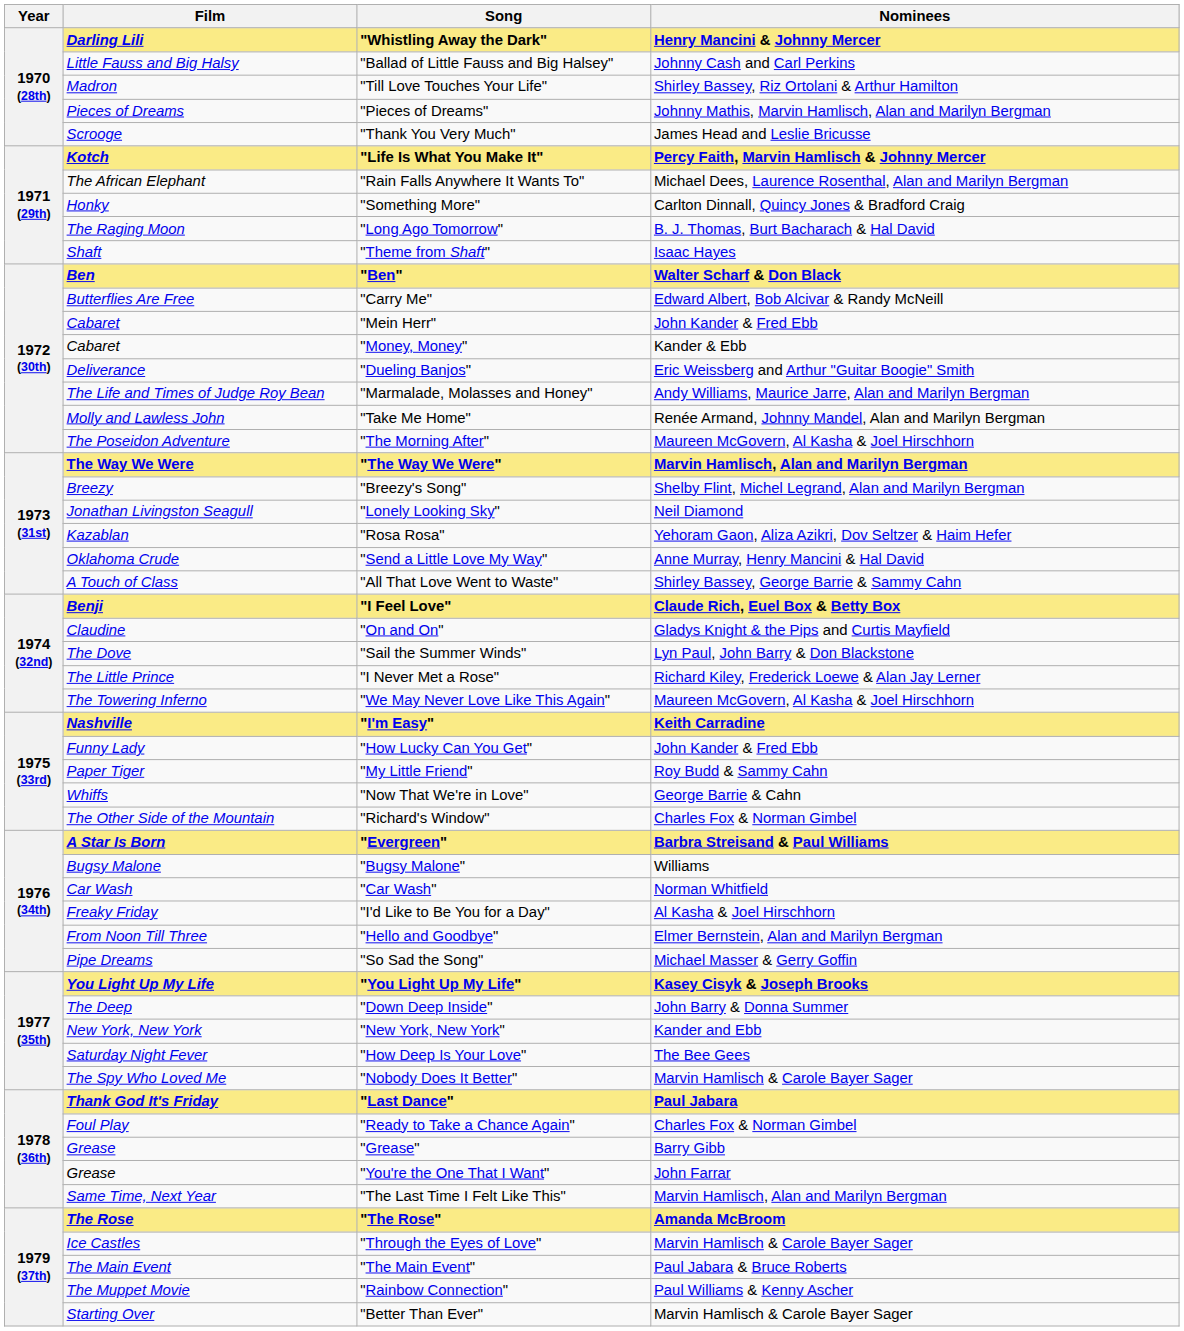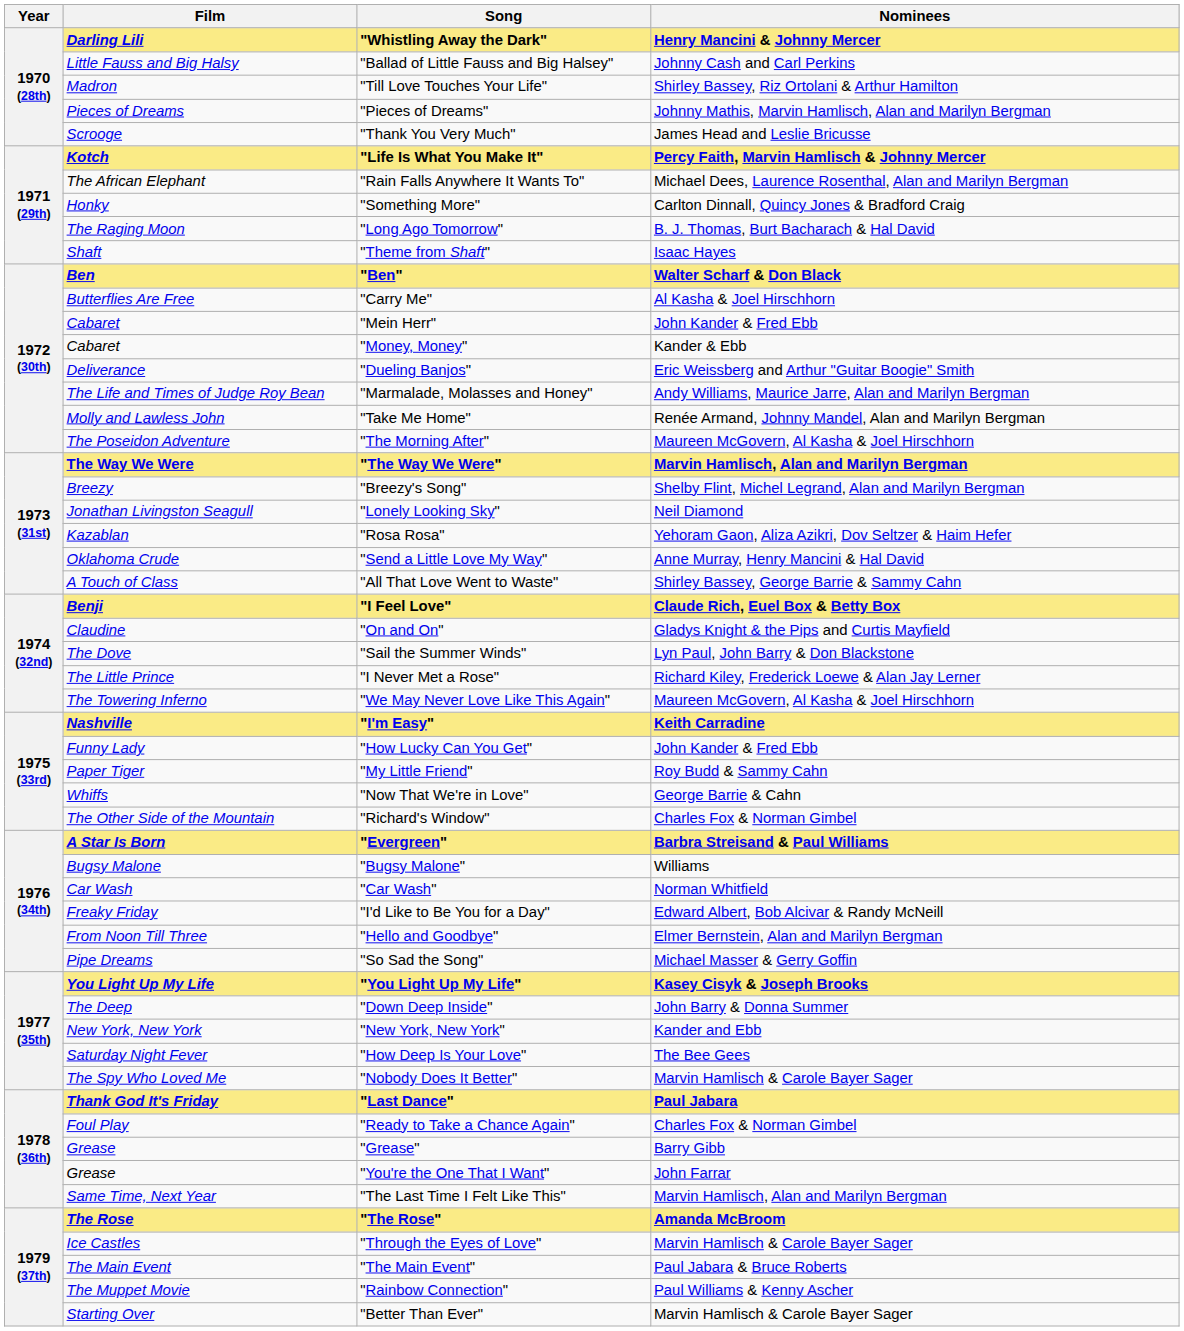 <table class="wikitable" style="width:100%">
 <tr bgcolor="#bebebe">
 <th width="5%">Year</th>
 <th width="25%">Film</th>
 <th width="25%">Song</th>
 <th width="45%">Nominees</th>
 </tr>
 <tr>
 <th rowspan="5," style="text-align:center">1970 <small>(<a href='#'>28th</a>)</small></th>
 <td style="background:#FAEB86"><strong><em><a href='#'>Darling Lili</a></em></strong></td>
 <td style="background:#FAEB86"><strong>"Whistling Away the Dark"</strong></td>
 <td style="background:#FAEB86"><strong><a href='#'>Henry Mancini</a> & <a href='#'>Johnny Mercer</a></strong></td>
 </tr>
 <tr>
 <td><em><a href='#'>Little Fauss and Big Halsy</a></em></td>
 <td>"Ballad of Little Fauss and Big Halsey"</td>
 <td><a href='#'>Johnny Cash</a> and <a href='#'>Carl Perkins</a></td>
 </tr>
 <tr>
 <td><em><a href='#'>Madron</a></em></td>
 <td>"Till Love Touches Your Life"</td>
 <td><a href='#'>Shirley Bassey</a>, <a href='#'>Riz Ortolani</a> & <a href='#'>Arthur Hamilton</a></td>
 </tr>
 <tr>
 <td><em><a href='#'>Pieces of Dreams</a></em></td>
 <td>"Pieces of Dreams"</td>
 <td><a href='#'>Johnny Mathis</a>, <a href='#'>Marvin Hamlisch</a>, <a href='#'>Alan and Marilyn Bergman</a></td>
 </tr>
 <tr>
 <td><em><a href='#'>Scrooge</a></em></td>
 <td>"Thank You Very Much"</td>
 <td>James Head and <a href='#'>Leslie Bricusse</a></td>
 </tr>
 <tr>
 <th rowspan="5," style="text-align:center">1971 <small>(<a href='#'>29th</a>)</small></th>
 <td style="background:#FAEB86"><strong><em><a href='#'>Kotch</a></em></strong></td>
 <td style="background:#FAEB86"><strong>"Life Is What You Make It"</strong></td>
 <td style="background:#FAEB86"><strong><a href='#'>Percy Faith</a>, <a href='#'>Marvin Hamlisch</a> & <a href='#'>Johnny Mercer</a></strong></td>
 </tr>
 <tr>
 <td><em>The African Elephant</em></td>
 <td>"Rain Falls Anywhere It Wants To"</td>
 <td>Michael Dees, <a href='#'>Laurence Rosenthal</a>, <a href='#'>Alan and Marilyn Bergman</a></td>
 </tr>
 <tr>
 <td><em><a href='#'>Honky</a></em></td>
 <td>"Something More"</td>
 <td>Carlton Dinnall, <a href='#'>Quincy Jones</a> & Bradford Craig</td>
 </tr>
 <tr>
 <td><em><a href='#'>The Raging Moon</a></em></td>
 <td>"<a href='#'>Long Ago Tomorrow</a>"</td>
 <td><a href='#'>B. J. Thomas</a>, <a href='#'>Burt Bacharach</a> & <a href='#'>Hal David</a></td>
 </tr>
 <tr>
 <td><em><a href='#'>Shaft</a></em></td>
 <td>"<a href='#'>Theme from <em>Shaft</em></a>"</td>
 <td><a href='#'>Isaac Hayes</a></td>
 </tr>
 <tr>
 <th rowspan="8," style="text-align:center">1972 <small>(<a href='#'>30th</a>)</small></th>
 <td style="background:#FAEB86"><strong><em><a href='#'>Ben</a></em></strong></td>
 <td style="background:#FAEB86"><strong>"<a href='#'>Ben</a>" </strong></td>
 <td style="background:#FAEB86"><strong><a href='#'>Walter Scharf</a> & <a href='#'>Don Black</a></strong></td>
 </tr>
 <tr>
 <td><em><a href='#'>Butterflies Are Free</a></em></td>
 <td>"Carry Me"</td>
-<td><a href='#'>Edward Albert</a>, <a href='#'>Bob Alcivar</a> & Randy McNeill</td>
+<td><a href='#'>Al Kasha</a> & <a href='#'>Joel Hirschhorn</a></td>
 </tr>
 <tr>
 <td><em><a href='#'>Cabaret</a></em></td>
 <td>"Mein Herr"</td>
 <td><a href='#'>John Kander</a> & <a href='#'>Fred Ebb</a></td>
 </tr>
 <tr>
 <td><em>Cabaret</em></td>
 <td>"<a href='#'>Money, Money</a>"</td>
 <td>Kander & Ebb</td>
 </tr>
 <tr>
 <td><em><a href='#'>Deliverance</a></em></td>
 <td>"<a href='#'>Dueling Banjos</a>"</td>
 <td><a href='#'>Eric Weissberg</a> and <a href='#'>Arthur "Guitar Boogie" Smith</a></td>
 </tr>
 <tr>
 <td><em><a href='#'>The Life and Times of Judge Roy Bean</a></em></td>
 <td>"Marmalade, Molasses and Honey"</td>
 <td><a href='#'>Andy Williams</a>, <a href='#'>Maurice Jarre</a>, <a href='#'>Alan and Marilyn Bergman</a></td>
 </tr>
 <tr>
 <td><em><a href='#'>Molly and Lawless John</a></em></td>
 <td>"Take Me Home"</td>
 <td>Renée Armand, <a href='#'>Johnny Mandel</a>, Alan and Marilyn Bergman</td>
 </tr>
 <tr>
 <td><em><a href='#'>The Poseidon Adventure</a></em></td>
 <td>"<a href='#'>The Morning After</a>"</td>
 <td><a href='#'>Maureen McGovern</a>, <a href='#'>Al Kasha</a> & <a href='#'>Joel Hirschhorn</a></td>
 </tr>
 <tr>
 <th rowspan="6," style="text-align:center">1973 <small>(<a href='#'>31st</a>)</small></th>
 <td style="background:#FAEB86"><strong><a href='#'>The Way We Were</a></strong></td>
 <td style="background:#FAEB86"><strong>"<a href='#'>The Way We Were</a>"</strong></td>
 <td style="background:#FAEB86"><strong><a href='#'>Marvin Hamlisch</a>, <a href='#'>Alan and Marilyn Bergman</a></strong></td>
 </tr>
 <tr>
 <td><em><a href='#'>Breezy</a></em></td>
 <td>"Breezy's Song"</td>
 <td><a href='#'>Shelby Flint</a>, <a href='#'>Michel Legrand</a>, <a href='#'>Alan and Marilyn Bergman</a></td>
 </tr>
 <tr>
 <td><em><a href='#'>Jonathan Livingston Seagull</a></em></td>
 <td>"<a href='#'>Lonely Looking Sky</a>"</td>
 <td><a href='#'>Neil Diamond</a></td>
 </tr>
 <tr>
 <td><em><a href='#'>Kazablan</a></em></td>
 <td>"Rosa Rosa"</td>
 <td><a href='#'>Yehoram Gaon</a>, <a href='#'>Aliza Azikri</a>, <a href='#'>Dov Seltzer</a> & <a href='#'>Haim Hefer</a></td>
 </tr>
 <tr>
 <td><em><a href='#'>Oklahoma Crude</a></em></td>
 <td>"<a href='#'>Send a Little Love My Way</a>"</td>
 <td><a href='#'>Anne Murray</a>, <a href='#'>Henry Mancini</a> & <a href='#'>Hal David</a></td>
 </tr>
 <tr>
 <td><em><a href='#'>A Touch of Class</a></em></td>
 <td>"All That Love Went to Waste"</td>
 <td><a href='#'>Shirley Bassey</a>, <a href='#'>George Barrie</a> & <a href='#'>Sammy Cahn</a></td>
 </tr>
 <tr>
 <th rowspan="5," style="text-align:center">1974 <small>(<a href='#'>32nd</a>)</small></th>
 <td style="background:#FAEB86"><strong><em><a href='#'>Benji</a></em></strong></td>
 <td style="background:#FAEB86"><strong>"I Feel Love"</strong></td>
 <td style="background:#FAEB86"><strong><a href='#'>Claude Rich</a>, <a href='#'>Euel Box</a> & <a href='#'>Betty Box</a></strong></td>
 </tr>
 <tr>
 <td><em><a href='#'>Claudine</a></em></td>
 <td>"<a href='#'>On and On</a>"</td>
 <td><a href='#'>Gladys Knight & the Pips</a> and <a href='#'>Curtis Mayfield</a></td>
 </tr>
 <tr>
 <td><em><a href='#'>The Dove</a></em></td>
 <td>"Sail the Summer Winds"</td>
 <td><a href='#'>Lyn Paul</a>, <a href='#'>John Barry</a> & <a href='#'>Don Blackstone</a></td>
 </tr>
 <tr>
 <td><em><a href='#'>The Little Prince</a></em></td>
 <td>"I Never Met a Rose"</td>
 <td><a href='#'>Richard Kiley</a>, <a href='#'>Frederick Loewe</a> & <a href='#'>Alan Jay Lerner</a></td>
 </tr>
 <tr>
 <td><em><a href='#'>The Towering Inferno</a></em></td>
 <td>"<a href='#'>We May Never Love Like This Again</a>"</td>
 <td><a href='#'>Maureen McGovern</a>, <a href='#'>Al Kasha</a> & <a href='#'>Joel Hirschhorn</a></td>
 </tr>
 <tr>
 <th rowspan="5," style="text-align:center">1975 <small>(<a href='#'>33rd</a>)</small></th>
 <td style="background:#FAEB86"><strong><em><a href='#'>Nashville</a></em></strong></td>
 <td style="background:#FAEB86"><strong>"<a href='#'>I'm Easy</a>"</strong></td>
 <td style="background:#FAEB86"><strong><a href='#'>Keith Carradine</a></strong></td>
 </tr>
 <tr>
 <td><em><a href='#'>Funny Lady</a></em></td>
 <td>"<a href='#'>How Lucky Can You Get</a>"</td>
 <td><a href='#'>John Kander</a> & <a href='#'>Fred Ebb</a></td>
 </tr>
 <tr>
 <td><em><a href='#'>Paper Tiger</a></em></td>
 <td>"<a href='#'>My Little Friend</a>"</td>
 <td><a href='#'>Roy Budd</a> & <a href='#'>Sammy Cahn</a></td>
 </tr>
 <tr>
 <td><em><a href='#'>Whiffs</a></em></td>
 <td>"Now That We're in Love"</td>
 <td><a href='#'>George Barrie</a> & Cahn</td>
 </tr>
 <tr>
 <td><em><a href='#'>The Other Side of the Mountain</a></em></td>
 <td>"Richard's Window"</td>
 <td><a href='#'>Charles Fox</a> & <a href='#'>Norman Gimbel</a></td>
 </tr>
 <tr>
 <th rowspan="6," style="text-align:center">1976 <small>(<a href='#'>34th</a>)</small></th>
 <td style="background:#FAEB86"><strong><em><a href='#'>A Star Is Born</a></em></strong></td>
 <td style="background:#FAEB86"><strong>"<a href='#'>Evergreen</a>"</strong></td>
 <td style="background:#FAEB86"><strong><a href='#'>Barbra Streisand</a> & <a href='#'>Paul Williams</a></strong></td>
 </tr>
 <tr>
 <td><em><a href='#'>Bugsy Malone</a></em></td>
 <td>"<a href='#'>Bugsy Malone</a>"</td>
 <td>Williams</td>
 </tr>
 <tr>
 <td><em><a href='#'>Car Wash</a></em></td>
 <td>"<a href='#'>Car Wash</a>"</td>
 <td><a href='#'>Norman Whitfield</a></td>
 </tr>
 <tr>
 <td><em><a href='#'>Freaky Friday</a></em></td>
 <td>"I'd Like to Be You for a Day"</td>
-<td><a href='#'>Al Kasha</a> & <a href='#'>Joel Hirschhorn</a></td>
+<td><a href='#'>Edward Albert</a>, <a href='#'>Bob Alcivar</a> & Randy McNeill</td>
 </tr>
 <tr>
 <td><em><a href='#'>From Noon Till Three</a></em></td>
 <td>"<a href='#'>Hello and Goodbye</a>"</td>
 <td><a href='#'>Elmer Bernstein</a>, <a href='#'>Alan and Marilyn Bergman</a></td>
 </tr>
 <tr>
 <td><em><a href='#'>Pipe Dreams</a></em></td>
 <td>"So Sad the Song"</td>
 <td><a href='#'>Michael Masser</a> & <a href='#'>Gerry Goffin</a></td>
 </tr>
 <tr>
 <th rowspan="5," style="text-align:center">1977 <small>(<a href='#'>35th</a>)</small></th>
 <td style="background:#FAEB86"><strong><em><a href='#'>You Light Up My Life</a></em></strong></td>
 <td style="background:#FAEB86"><strong> "<a href='#'>You Light Up My Life</a>"</strong></td>
 <td style="background:#FAEB86"><strong><a href='#'>Kasey Cisyk</a> & <a href='#'>Joseph Brooks</a></strong></td>
 </tr>
 <tr>
 <td><em><a href='#'>The Deep</a></em></td>
 <td>"<a href='#'>Down Deep Inside</a>"</td>
 <td><a href='#'>John Barry</a> & <a href='#'>Donna Summer</a></td>
 </tr>
 <tr>
 <td><em><a href='#'>New York, New York</a></em></td>
 <td>"<a href='#'>New York, New York</a>"</td>
 <td><a href='#'>Kander and Ebb</a></td>
 </tr>
 <tr>
 <td><em><a href='#'>Saturday Night Fever</a></em></td>
 <td>"<a href='#'>How Deep Is Your Love</a>"</td>
 <td><a href='#'>The Bee Gees</a></td>
 </tr>
 <tr>
 <td><em><a href='#'>The Spy Who Loved Me</a></em></td>
 <td>"<a href='#'>Nobody Does It Better</a>"</td>
 <td><a href='#'>Marvin Hamlisch</a> & <a href='#'>Carole Bayer Sager</a></td>
 </tr>
 <tr>
 <th rowspan="5," style="text-align:center">1978 <small>(<a href='#'>36th</a>)</small></th>
 <td style="background:#FAEB86"><strong><em><a href='#'>Thank God It's Friday</a></em></strong></td>
 <td style="background:#FAEB86"><strong>"<a href='#'>Last Dance</a>"</strong></td>
 <td style="background:#FAEB86"><strong><a href='#'>Paul Jabara</a></strong></td>
 </tr>
 <tr>
 <td><em><a href='#'>Foul Play</a></em></td>
 <td>"<a href='#'>Ready to Take a Chance Again</a>"</td>
 <td><a href='#'>Charles Fox</a> & <a href='#'>Norman Gimbel</a></td>
 </tr>
 <tr>
 <td><em><a href='#'>Grease</a></em></td>
 <td>"<a href='#'>Grease</a>"</td>
 <td><a href='#'>Barry Gibb</a></td>
 </tr>
 <tr>
 <td><em>Grease</em></td>
 <td>"<a href='#'>You're the One That I Want</a>"</td>
 <td><a href='#'>John Farrar</a></td>
 </tr>
 <tr>
 <td><em><a href='#'>Same Time, Next Year</a></em></td>
 <td>"The Last Time I Felt Like This"</td>
 <td><a href='#'>Marvin Hamlisch</a>, <a href='#'>Alan and Marilyn Bergman</a></td>
 </tr>
 <tr>
 <th rowspan="5," style="text-align:center">1979 <small>(<a href='#'>37th</a>)</small></th>
 <td style="background:#FAEB86"><strong><em><a href='#'>The Rose</a></em></strong></td>
 <td style="background:#FAEB86"><strong>"<a href='#'>The Rose</a>"</strong></td>
 <td style="background:#FAEB86"><strong><a href='#'>Amanda McBroom</a></strong></td>
 </tr>
 <tr>
 <td><em><a href='#'>Ice Castles</a></em></td>
 <td>"<a href='#'>Through the Eyes of Love</a>"</td>
 <td><a href='#'>Marvin Hamlisch</a> & <a href='#'>Carole Bayer Sager</a></td>
 </tr>
 <tr>
 <td><em><a href='#'>The Main Event</a></em></td>
 <td>"<a href='#'>The Main Event</a>"</td>
 <td><a href='#'>Paul Jabara</a> & <a href='#'>Bruce Roberts</a></td>
 </tr>
 <tr>
 <td><em><a href='#'>The Muppet Movie</a></em></td>
 <td>"<a href='#'>Rainbow Connection</a>"</td>
 <td><a href='#'>Paul Williams</a> & <a href='#'>Kenny Ascher</a></td>
 </tr>
 <tr>
 <td><em><a href='#'>Starting Over</a></em></td>
 <td>"Better Than Ever"</td>
 <td>Marvin Hamlisch & Carole Bayer Sager</td>
 </tr>
 </table>
